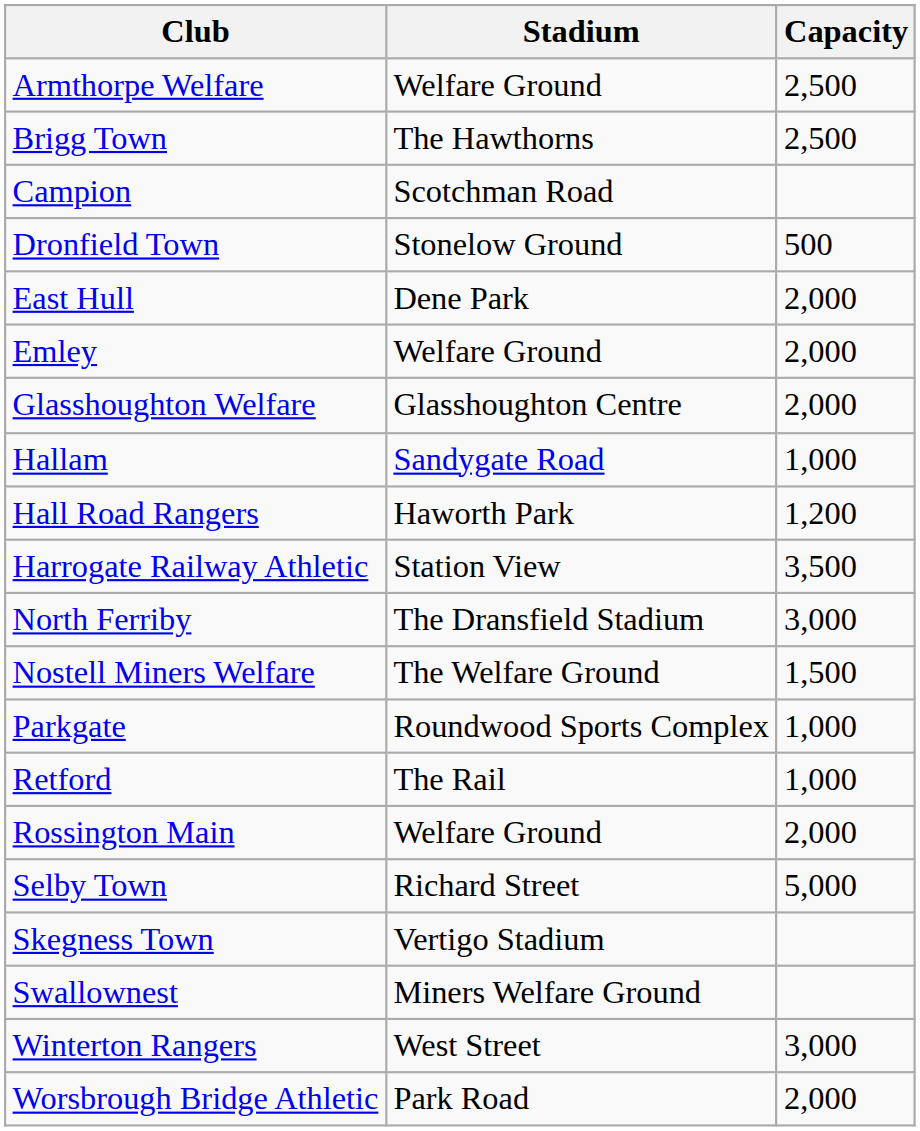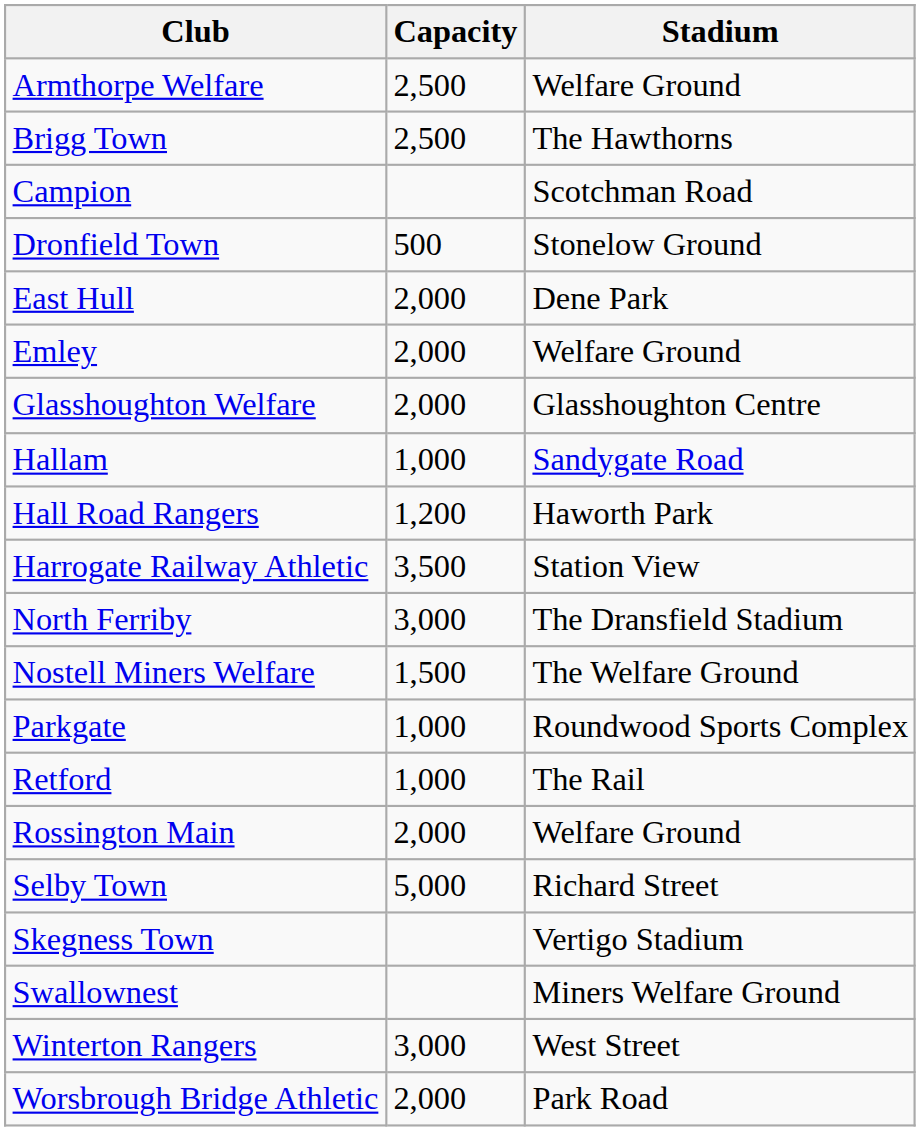 <table class="wikitable sortable" style="font-size:95%">
 <tr>
 <th>Club</th>
+<th>Capacity</th>
 <th>Stadium</th>
-<th>Capacity</th>
 </tr>
 <tr>
 <td><a href='#'>Armthorpe Welfare</a></td>
+<td>2,500</td>
 <td>Welfare Ground</td>
-<td>2,500</td>
 </tr>
 <tr>
 <td><a href='#'>Brigg Town</a></td>
+<td>2,500</td>
 <td>The Hawthorns</td>
-<td>2,500</td>
 </tr>
 <tr>
 <td><a href='#'>Campion</a></td>
+<td></td>
 <td>Scotchman Road</td>
-<td></td>
 </tr>
 <tr>
 <td><a href='#'>Dronfield Town</a></td>
+<td>500</td>
 <td>Stonelow Ground</td>
-<td>500</td>
 </tr>
 <tr>
 <td><a href='#'>East Hull</a></td>
+<td>2,000</td>
 <td>Dene Park</td>
-<td>2,000</td>
 </tr>
 <tr>
 <td><a href='#'>Emley</a></td>
+<td>2,000</td>
 <td>Welfare Ground</td>
-<td>2,000</td>
 </tr>
 <tr>
 <td><a href='#'>Glasshoughton Welfare</a></td>
+<td>2,000</td>
 <td>Glasshoughton Centre</td>
-<td>2,000</td>
 </tr>
 <tr>
 <td><a href='#'>Hallam</a></td>
+<td>1,000</td>
 <td><a href='#'>Sandygate Road</a></td>
-<td>1,000</td>
 </tr>
 <tr>
 <td><a href='#'>Hall Road Rangers</a></td>
+<td>1,200</td>
 <td>Haworth Park</td>
-<td>1,200</td>
 </tr>
 <tr>
 <td><a href='#'>Harrogate Railway Athletic</a></td>
+<td>3,500</td>
 <td>Station View</td>
-<td>3,500</td>
 </tr>
 <tr>
 <td><a href='#'>North Ferriby</a></td>
+<td>3,000</td>
 <td>The Dransfield Stadium</td>
-<td>3,000</td>
 </tr>
 <tr>
 <td><a href='#'>Nostell Miners Welfare</a></td>
+<td>1,500</td>
 <td>The Welfare Ground</td>
-<td>1,500</td>
 </tr>
 <tr>
 <td><a href='#'>Parkgate</a></td>
+<td>1,000</td>
 <td>Roundwood Sports Complex</td>
-<td>1,000</td>
 </tr>
 <tr>
 <td><a href='#'>Retford</a></td>
+<td>1,000</td>
 <td>The Rail</td>
-<td>1,000</td>
 </tr>
 <tr>
 <td><a href='#'>Rossington Main</a></td>
+<td>2,000</td>
 <td>Welfare Ground</td>
-<td>2,000</td>
 </tr>
 <tr>
 <td><a href='#'>Selby Town</a></td>
+<td>5,000</td>
 <td>Richard Street</td>
-<td>5,000</td>
 </tr>
 <tr>
 <td><a href='#'>Skegness Town</a></td>
+<td></td>
 <td>Vertigo Stadium</td>
-<td></td>
 </tr>
 <tr>
 <td><a href='#'>Swallownest</a></td>
+<td></td>
 <td>Miners Welfare Ground</td>
-<td></td>
 </tr>
 <tr>
 <td><a href='#'>Winterton Rangers</a></td>
+<td>3,000</td>
 <td>West Street</td>
-<td>3,000</td>
 </tr>
 <tr>
 <td><a href='#'>Worsbrough Bridge Athletic</a></td>
+<td>2,000</td>
 <td>Park Road</td>
-<td>2,000</td>
 </tr>
 </table>
